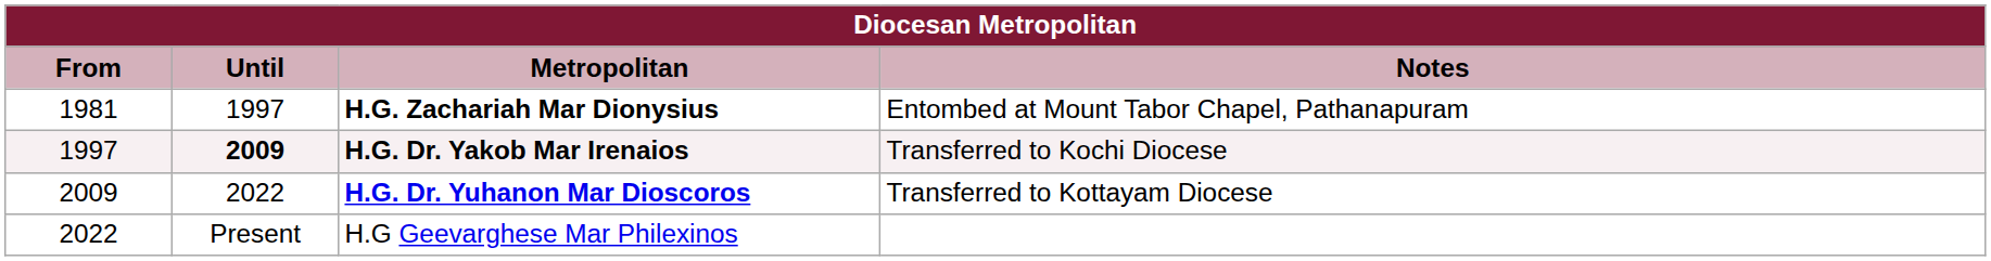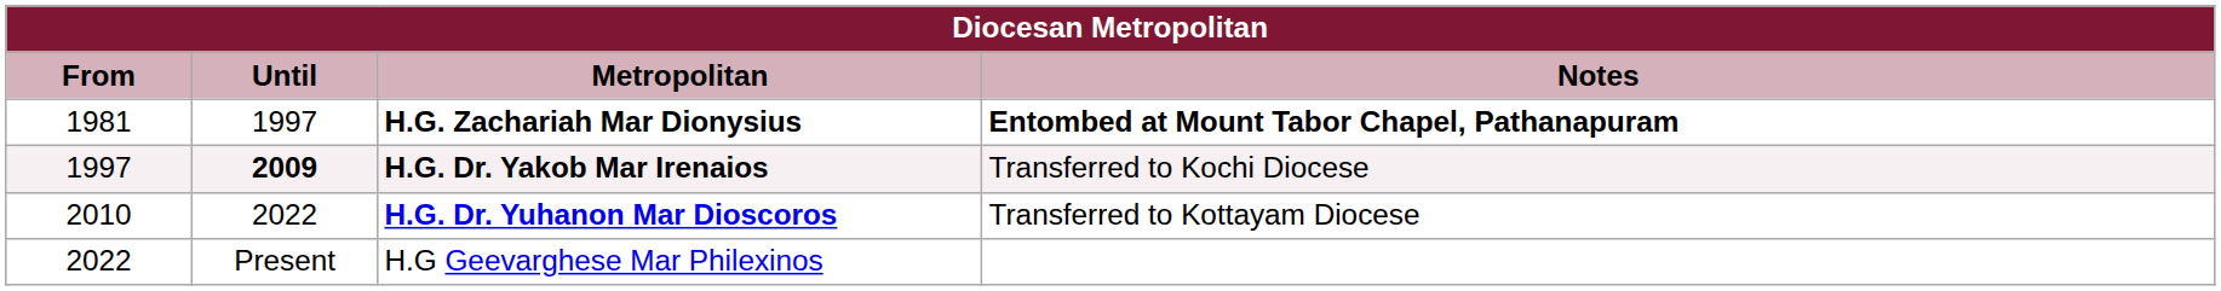 <table class="wikitable" style="width: 95%;">
 <tr>
 <th colspan="4" style="background-color: #7F1734; color: white;">Diocesan Metropolitan</th>
 </tr>
 <tr>
 <th style="background-color: #D4B1BB; width: 8%;">From</th>
 <th style="background-color: #D4B1BB; width: 8%;">Until</th>
 <th style="background-color: #D4B1BB; width: 26%;">Metropolitan</th>
 <th style="background-color: #D4B1BB; width: 53%;">Notes</th>
 </tr>
 <tr valign="top" style="background-color: white;">
 <td style="text-align: center;">1981</td>
 <td style="text-align: center;">1997</td>
 <td><strong>H.G. Zachariah Mar Dionysius</strong></td>
-<td>Entombed at Mount Tabor Chapel, Pathanapuram</td>
+<td><strong>Entombed at Mount Tabor Chapel, Pathanapuram</strong></td>
 </tr>
 <tr valign="top" style="background-color: #F7F0F2;">
 <td style="text-align: center;">1997</td>
 <td style="text-align: center;"><strong>2009</strong></td>
 <td><strong>H.G. Dr. Yakob Mar Irenaios</strong></td>
 <td>Transferred to Kochi Diocese</td>
 </tr>
 <tr valign="top" style="background-color: white;">
-<td style="text-align: center;">2009</td>
+<td style="text-align: center;">2010</td>
 <td style="text-align: center;">2022</td>
 <td><strong><a href='#'>H.G. Dr. Yuhanon Mar Dioscoros</a></strong></td>
 <td>Transferred to Kottayam Diocese</td>
 </tr>
 <tr valign="top" style="background-color: white;">
 <td style="text-align: center;">2022</td>
 <td style="text-align: center;">Present</td>
 <td>H.G <a href='#'>Geevarghese Mar Philexinos</a></td>
 <td></td>
 </tr>
 </table>
